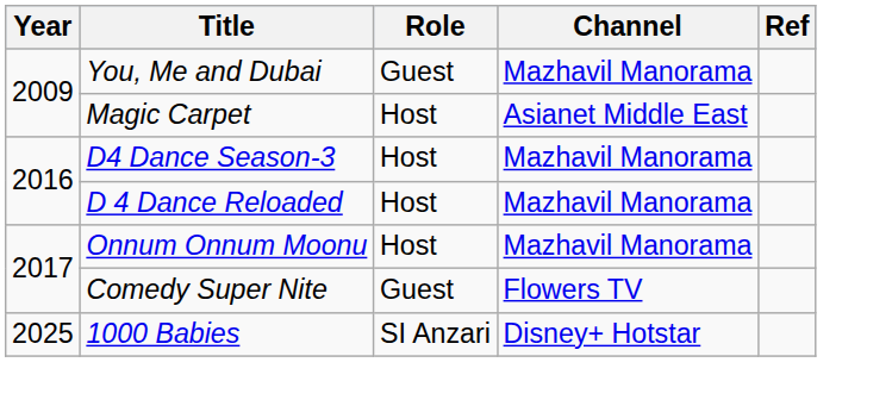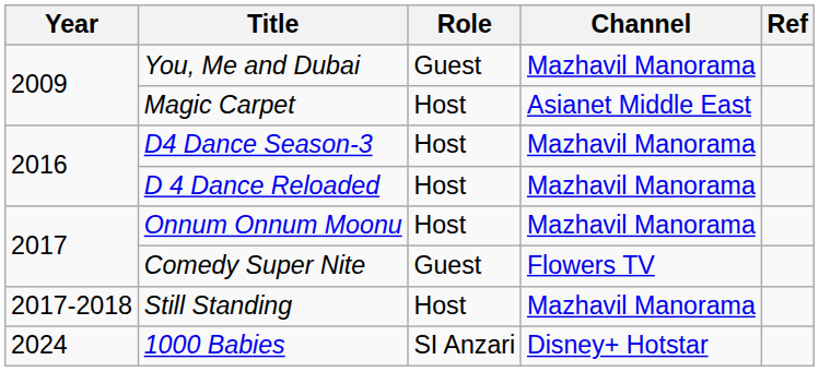 <table class="wikitable">
 <tr style="background:#d1e4fd;">
 <th>Year</th>
 <th>Title</th>
 <th>Role</th>
 <th>Channel</th>
 <th>Ref</th>
 </tr>
 <tr>
 <td rowspan =2>2009</td>
 <td><em>You, Me and Dubai</em></td>
 <td>Guest</td>
 <td><a href='#'>Mazhavil Manorama</a></td>
 <td></td>
 </tr>
 <tr ->
 <td><em>Magic Carpet</em></td>
 <td>Host</td>
 <td><a href='#'>Asianet Middle East</a></td>
 <td></td>
 </tr>
 <tr>
 <td rowspan =2>2016</td>
 <td><em><a href='#'>D4 Dance Season-3</a></em></td>
 <td>Host</td>
 <td><a href='#'>Mazhavil Manorama</a></td>
 <td></td>
 </tr>
 <tr>
 <td><em><a href='#'>D 4 Dance Reloaded</a></em></td>
 <td>Host</td>
 <td><a href='#'>Mazhavil Manorama</a></td>
 <td></td>
 </tr>
 <tr>
 <td rowspan="2">2017</td>
 <td><em><a href='#'>Onnum Onnum Moonu</a></em></td>
 <td>Host</td>
 <td><a href='#'>Mazhavil Manorama</a></td>
 <td></td>
 </tr>
 <tr>
 <td><em>Comedy Super Nite</em></td>
 <td>Guest</td>
 <td><a href='#'>Flowers TV</a></td>
 <td></td>
 </tr>
 <tr>
-<td>2025</td>
+<td>2017-2018</td>
+<td><em>Still Standing</em></td>
+<td>Host</td>
+<td><a href='#'>Mazhavil Manorama</a></td>
+<td></td>
+</tr>
+<tr>
+<td>2024</td>
 <td><em><a href='#'>1000 Babies</a></em></td>
 <td>SI Anzari</td>
 <td><a href='#'>Disney+ Hotstar</a></td>
 <td></td>
 </tr>
 </table>
